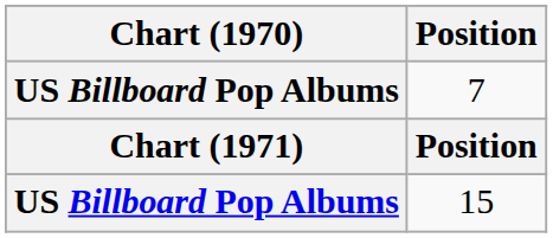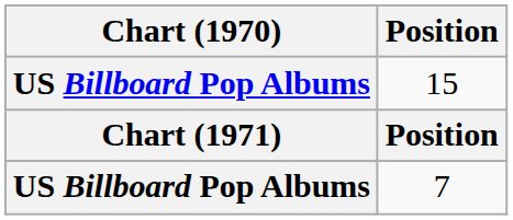 <table class="wikitable plainrowheaders" style="text-align:center;">
 <tr>
 <th>Chart (1970)</th>
 <th>Position</th>
 </tr>
 <tr>
-<th scope="row">US <em>Billboard</em> Pop Albums</th>
-<td>7</td>
+<th scope="row">US <a href='#'><em>Billboard</em> Pop Albums</a></th>
+<td>15</td>
 </tr>
 <tr>
 <th>Chart (1971)</th>
 <th>Position</th>
 </tr>
 <tr>
-<th scope="row">US <a href='#'><em>Billboard</em> Pop Albums</a></th>
-<td>15</td>
+<th scope="row">US <em>Billboard</em> Pop Albums</th>
+<td>7</td>
 </tr>
 </table>
